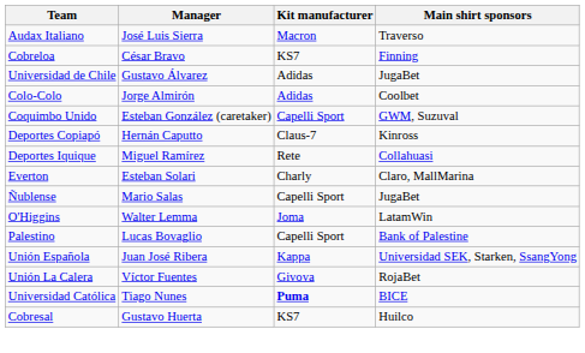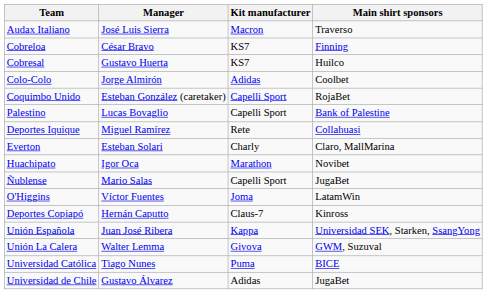 <table class="wikitable sortable">
 <tr>
 <th>Team</th>
 <th>Manager</th>
 <th>Kit manufacturer</th>
 <th>Main shirt sponsors</th>
 </tr>
 <tr>
 <td><a href='#'>Audax Italiano</a></td>
 <td> <a href='#'>José Luis Sierra</a></td>
 <td><a href='#'>Macron</a></td>
 <td>Traverso</td>
 </tr>
 <tr>
 <td><a href='#'>Cobreloa</a></td>
 <td> <a href='#'>César Bravo</a></td>
 <td>KS7</td>
 <td><a href='#'>Finning</a></td>
 </tr>
 <tr>
-<td><a href='#'>Universidad de Chile</a></td>
-<td> <a href='#'>Gustavo Álvarez</a></td>
-<td>Adidas</td>
-<td>JugaBet</td>
+<td><a href='#'>Cobresal</a></td>
+<td> <a href='#'>Gustavo Huerta</a></td>
+<td>KS7</td>
+<td>Huilco</td>
 </tr>
 <tr>
 <td><a href='#'>Colo-Colo</a></td>
 <td> <a href='#'>Jorge Almirón</a></td>
 <td><a href='#'>Adidas</a></td>
 <td>Coolbet</td>
 </tr>
 <tr>
 <td><a href='#'>Coquimbo Unido</a></td>
 <td> <a href='#'>Esteban González</a> (caretaker)</td>
 <td><a href='#'>Capelli Sport</a></td>
-<td><a href='#'>GWM</a>, Suzuval</td>
+<td>RojaBet</td>
 </tr>
 <tr>
-<td><a href='#'>Deportes Copiapó</a></td>
-<td> <a href='#'>Hernán Caputto</a></td>
-<td>Claus-7</td>
-<td>Kinross</td>
+<td><a href='#'>Palestino</a></td>
+<td> <a href='#'>Lucas Bovaglio</a></td>
+<td>Capelli Sport</td>
+<td><a href='#'>Bank of Palestine</a></td>
 </tr>
 <tr>
 <td><a href='#'>Deportes Iquique</a></td>
 <td> <a href='#'>Miguel Ramírez</a></td>
 <td>Rete</td>
 <td><a href='#'>Collahuasi</a></td>
 </tr>
 <tr>
 <td><a href='#'>Everton</a></td>
 <td> <a href='#'>Esteban Solari</a></td>
 <td>Charly</td>
 <td>Claro, MallMarina</td>
 </tr>
 <tr>
+<td><a href='#'>Huachipato</a></td>
+<td> <a href='#'>Igor Oca</a></td>
+<td><a href='#'>Marathon</a></td>
+<td>Novibet</td>
+</tr>
+<tr>
 <td><a href='#'>Ñublense</a></td>
 <td> <a href='#'>Mario Salas</a></td>
 <td>Capelli Sport</td>
 <td>JugaBet</td>
 </tr>
 <tr>
 <td><a href='#'>O'Higgins</a></td>
-<td> <a href='#'>Walter Lemma</a></td>
+<td> <a href='#'>Víctor Fuentes</a></td>
 <td><a href='#'>Joma</a></td>
 <td>LatamWin</td>
 </tr>
 <tr>
-<td><a href='#'>Palestino</a></td>
-<td> <a href='#'>Lucas Bovaglio</a></td>
-<td>Capelli Sport</td>
-<td><a href='#'>Bank of Palestine</a></td>
+<td><a href='#'>Deportes Copiapó</a></td>
+<td> <a href='#'>Hernán Caputto</a></td>
+<td>Claus-7</td>
+<td>Kinross</td>
 </tr>
 <tr>
 <td><a href='#'>Unión Española</a></td>
 <td> <a href='#'>Juan José Ribera</a></td>
 <td><a href='#'>Kappa</a></td>
 <td><a href='#'>Universidad SEK</a>, Starken, <a href='#'>SsangYong</a></td>
 </tr>
 <tr>
 <td><a href='#'>Unión La Calera</a></td>
-<td> <a href='#'>Víctor Fuentes</a></td>
+<td> <a href='#'>Walter Lemma</a></td>
 <td><a href='#'>Givova</a></td>
-<td>RojaBet</td>
+<td><a href='#'>GWM</a>, Suzuval</td>
 </tr>
 <tr>
 <td><a href='#'>Universidad Católica</a></td>
 <td> <a href='#'>Tiago Nunes</a></td>
-<td><strong><a href='#'>Puma</a></strong></td>
+<td><a href='#'>Puma</a></td>
 <td><a href='#'>BICE</a></td>
 </tr>
 <tr>
-<td><a href='#'>Cobresal</a></td>
-<td> <a href='#'>Gustavo Huerta</a></td>
-<td>KS7</td>
-<td>Huilco</td>
+<td><a href='#'>Universidad de Chile</a></td>
+<td> <a href='#'>Gustavo Álvarez</a></td>
+<td>Adidas</td>
+<td>JugaBet</td>
 </tr>
 </table>
